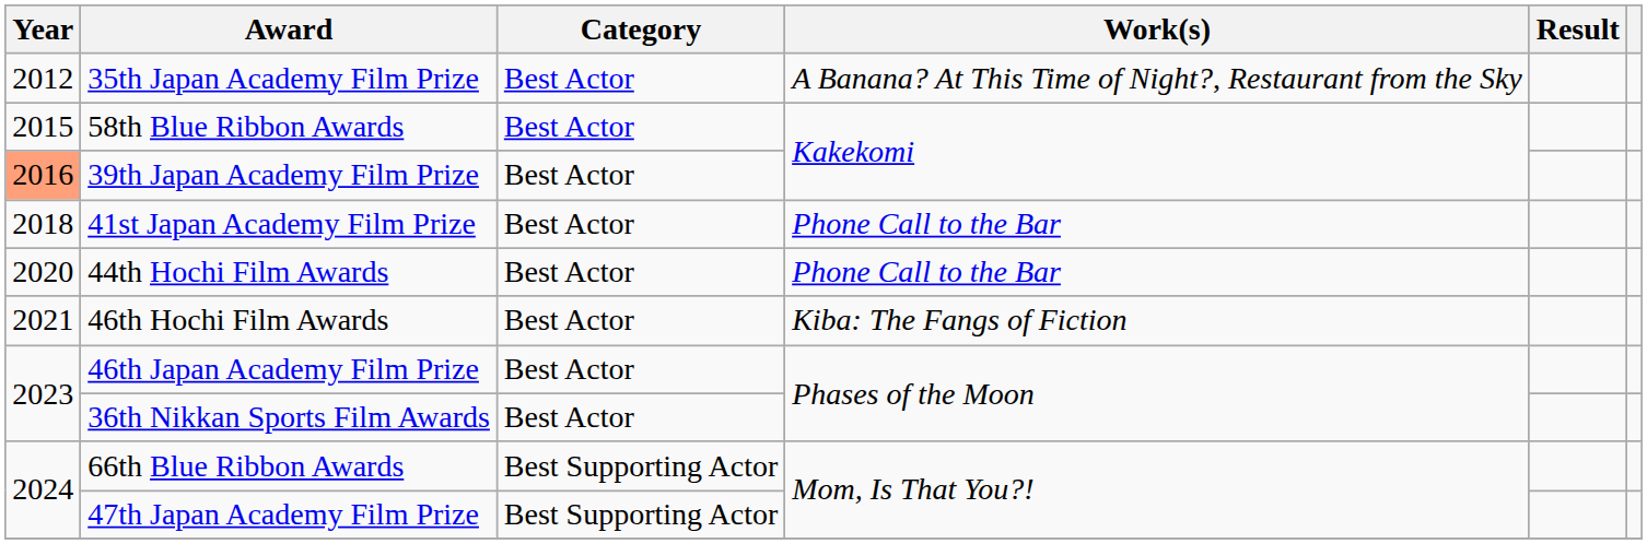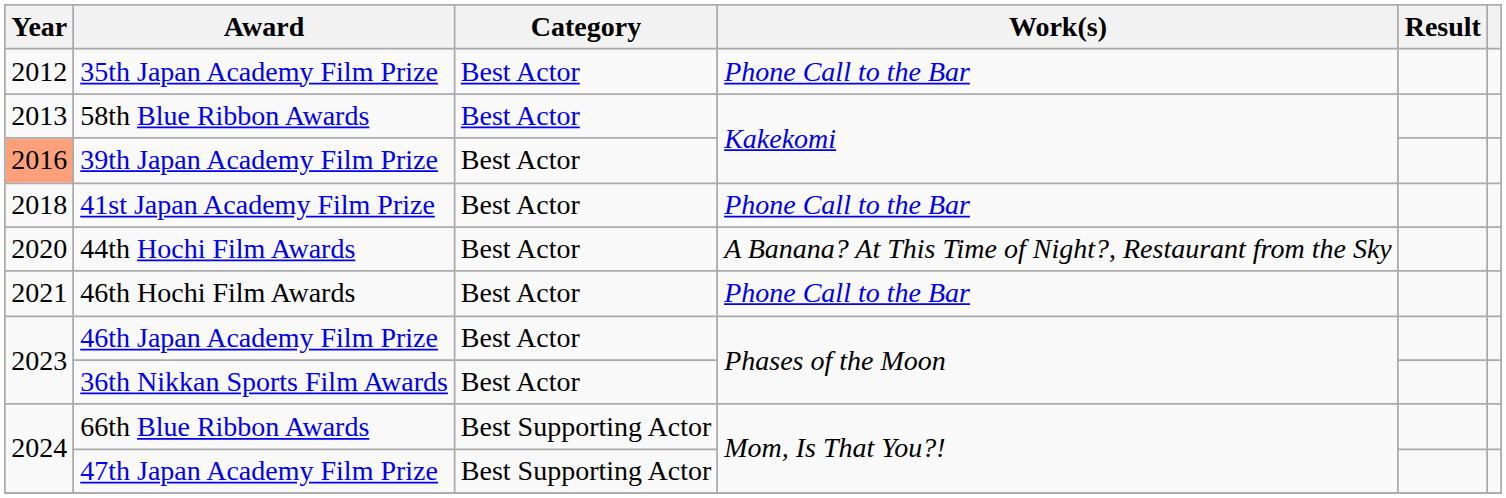 <table class="wikitable">
 <tr>
 <th>Year</th>
 <th>Award</th>
 <th>Category</th>
 <th>Work(s)</th>
 <th>Result</th>
 <th class = "unsortable"></th>
 </tr>
 <tr>
 <td>2012</td>
 <td><a href='#'>35th Japan Academy Film Prize</a></td>
 <td><a href='#'>Best Actor</a></td>
-<td><em>A Banana? At This Time of Night?</em>, <em>Restaurant from the Sky</em></td>
+<td><em><a href='#'>Phone Call to the Bar</a></em></td>
 <td></td>
 <td></td>
 </tr>
 <tr>
-<td>2015</td>
+<td>2013</td>
 <td>58th <a href='#'>Blue Ribbon Awards</a></td>
 <td><a href='#'>Best Actor</a></td>
 <td rowspan="2"><em><a href='#'>Kakekomi</a></em></td>
 <td></td>
 <td></td>
 </tr>
 <tr>
 <td style="background: lightsalmon;">2016</td>
 <td><a href='#'>39th Japan Academy Film Prize</a></td>
 <td>Best Actor</td>
 <td></td>
 <td></td>
 </tr>
 <tr>
 <td>2018</td>
 <td><a href='#'>41st Japan Academy Film Prize</a></td>
 <td>Best Actor</td>
 <td><em><a href='#'>Phone Call to the Bar</a></em></td>
 <td></td>
 <td></td>
 </tr>
 <tr>
 <td>2020</td>
 <td>44th <a href='#'>Hochi Film Awards</a></td>
 <td>Best Actor</td>
-<td><em><a href='#'>Phone Call to the Bar</a></em></td>
+<td><em>A Banana? At This Time of Night?</em>, <em>Restaurant from the Sky</em></td>
 <td></td>
 <td></td>
 </tr>
 <tr>
 <td>2021</td>
 <td>46th Hochi Film Awards</td>
 <td>Best Actor</td>
-<td><em>Kiba: The Fangs of Fiction</em></td>
+<td><em><a href='#'>Phone Call to the Bar</a></em></td>
 <td></td>
 <td></td>
 </tr>
 <tr>
 <td rowspan=2>2023</td>
 <td><a href='#'>46th Japan Academy Film Prize</a></td>
 <td>Best Actor</td>
 <td rowspan=2><em>Phases of the Moon</em></td>
 <td></td>
 <td></td>
 </tr>
 <tr>
 <td><a href='#'>36th Nikkan Sports Film Awards</a></td>
 <td>Best Actor</td>
 <td></td>
 <td></td>
 </tr>
 <tr>
 <td rowspan=2>2024</td>
 <td>66th <a href='#'>Blue Ribbon Awards</a></td>
 <td>Best Supporting Actor</td>
 <td rowspan=2><em>Mom, Is That You?!</em></td>
 <td></td>
 <td></td>
 </tr>
 <tr>
 <td><a href='#'>47th Japan Academy Film Prize</a></td>
 <td>Best Supporting Actor</td>
 <td></td>
 <td></td>
 </tr>
 <tr>
 </tr>
 </table>
